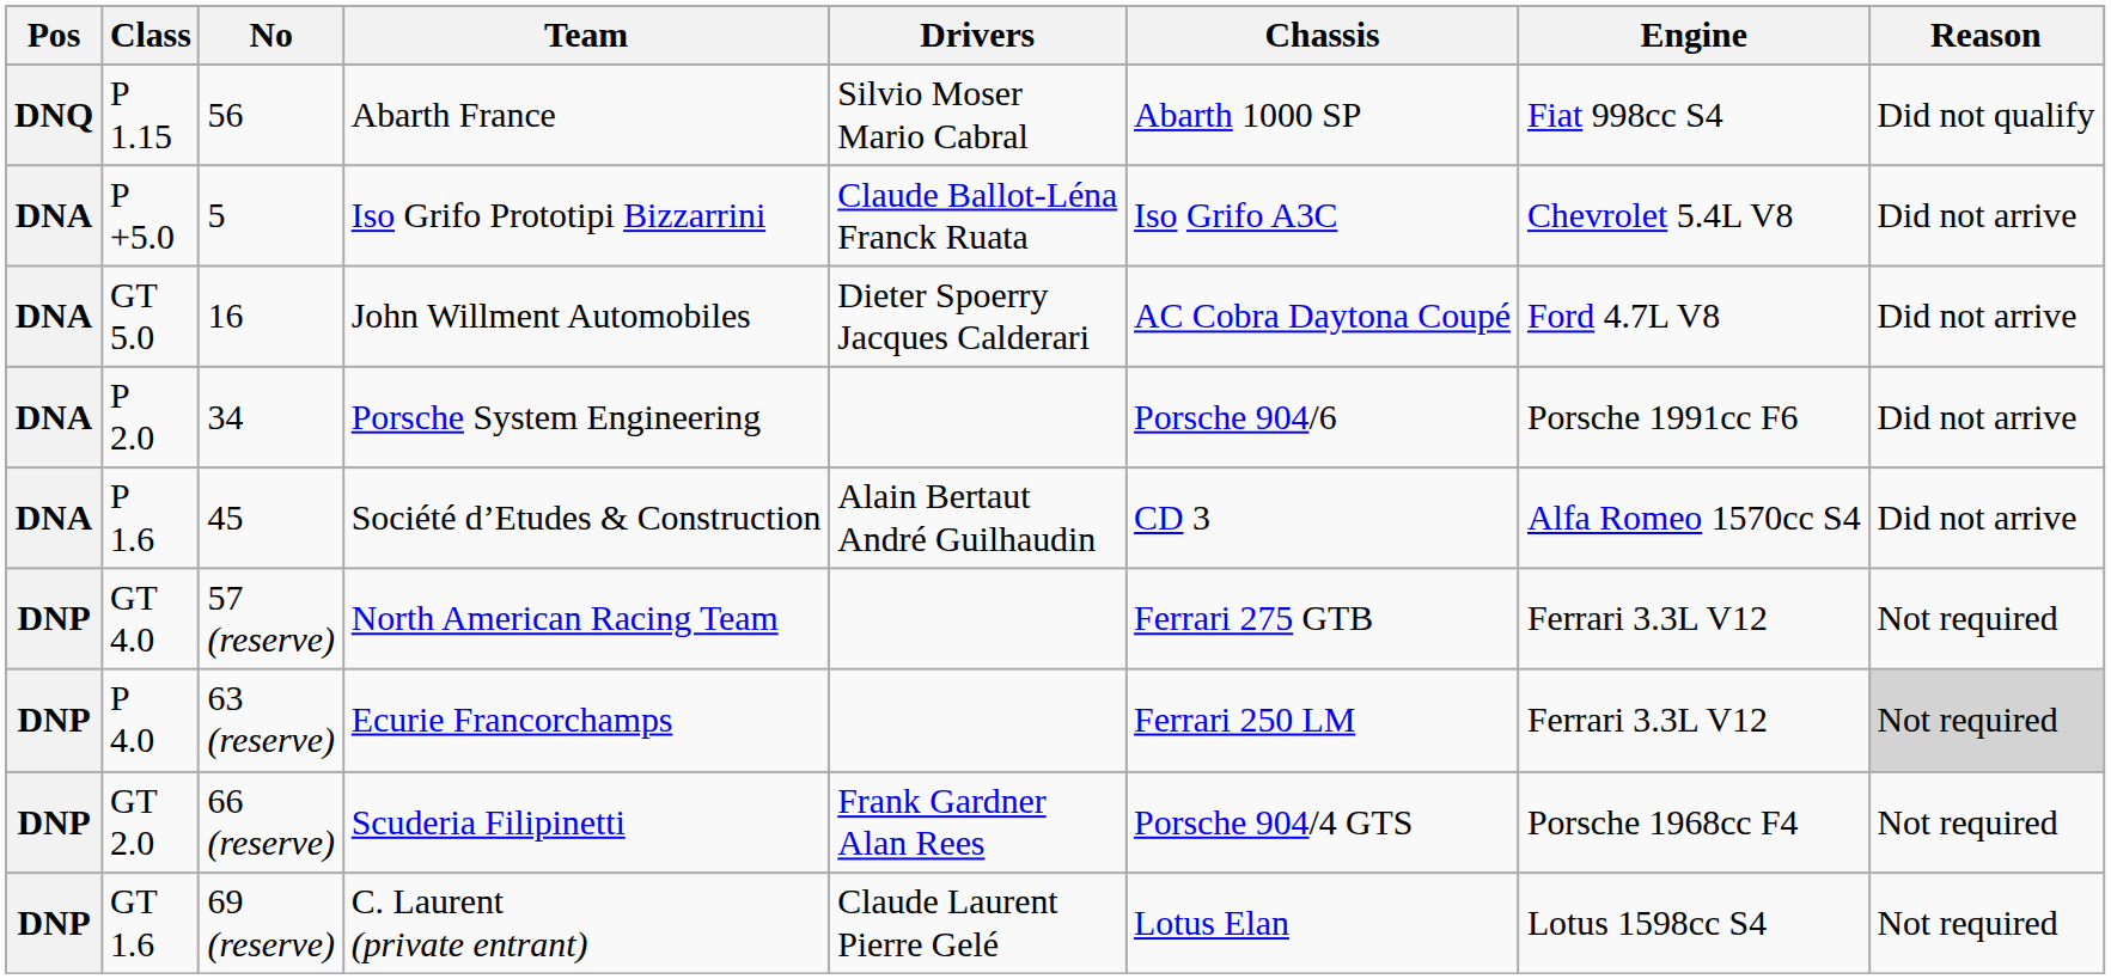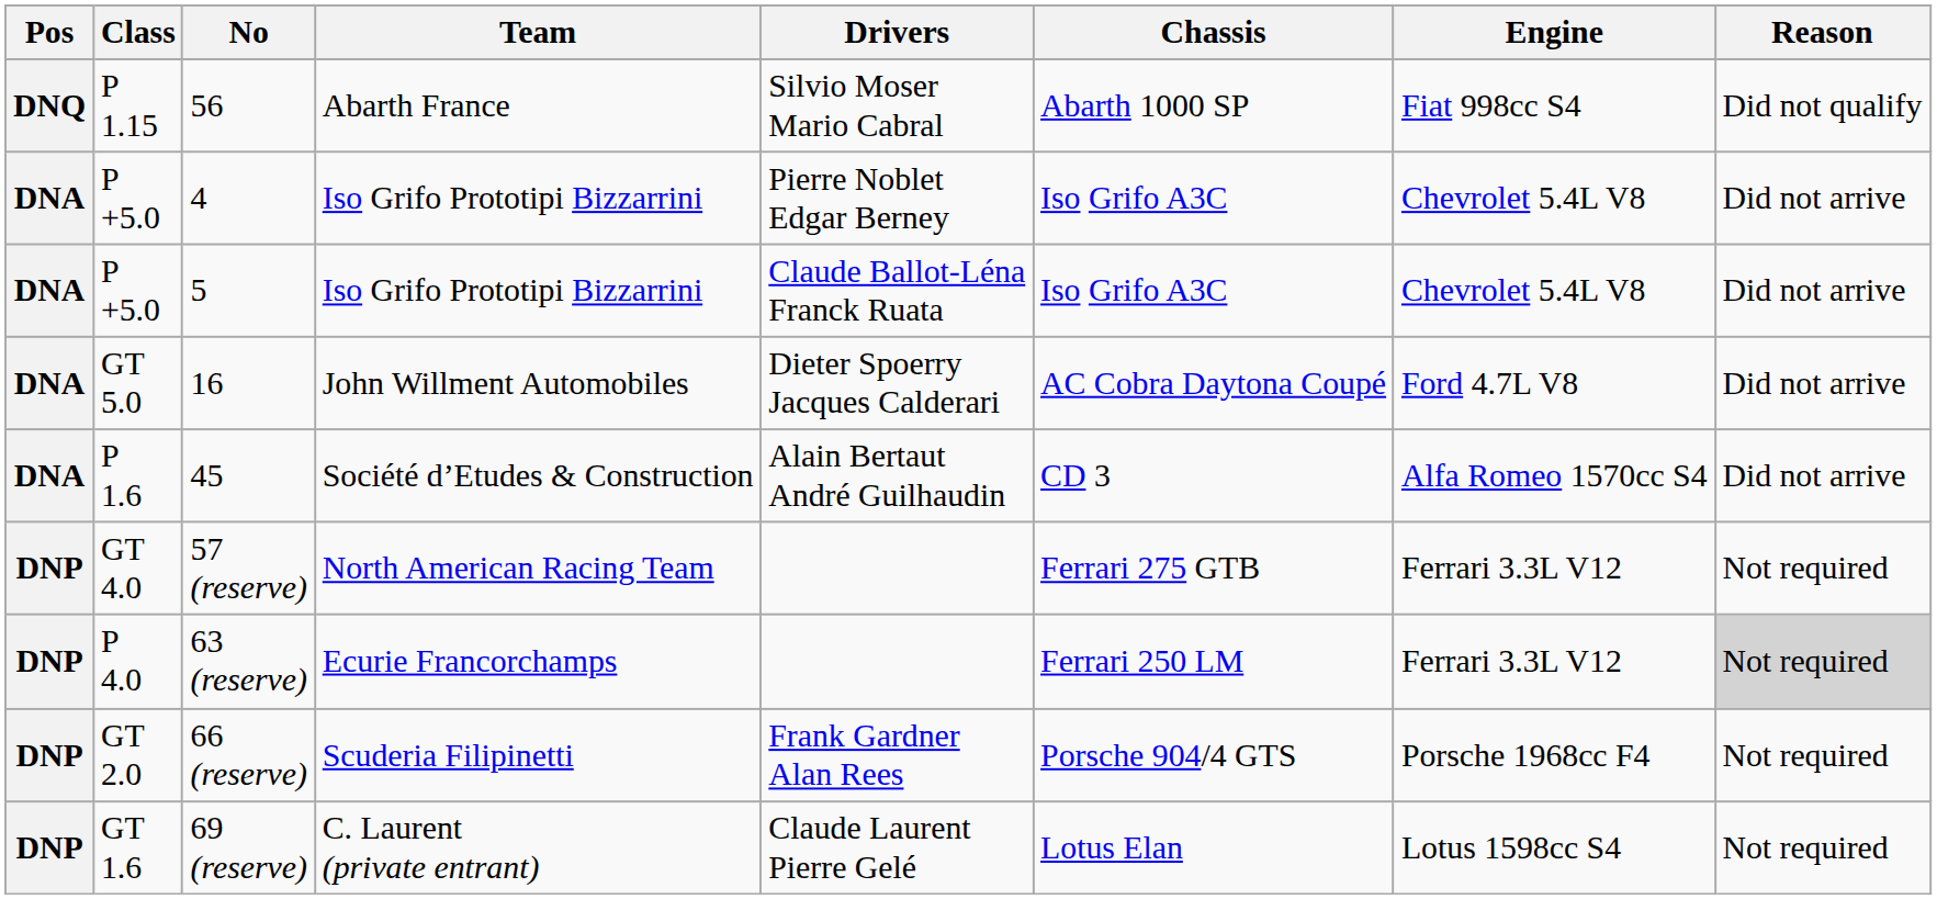 <table class="wikitable" style="font-size: 95%;">
 <tr>
 <th>Pos</th>
 <th>Class</th>
 <th>No</th>
 <th>Team</th>
 <th>Drivers</th>
 <th>Chassis</th>
 <th>Engine</th>
 <th>Reason</th>
 </tr>
 <tr>
 <th>DNQ</th>
 <td>P<br>1.15</td>
 <td>56</td>
 <td> Abarth France</td>
 <td> Silvio Moser <br> Mario Cabral</td>
 <td><a href='#'>Abarth</a> 1000 SP</td>
 <td><a href='#'>Fiat</a> 998cc S4</td>
 <td>Did not qualify</td>
 </tr>
 <tr>
 <th>DNA</th>
 <td>P<br>+5.0</td>
+<td>4</td>
+<td> <a href='#'>Iso</a> Grifo Prototipi <a href='#'>Bizzarrini</a></td>
+<td> Pierre Noblet<br> Edgar Berney</td>
+<td><a href='#'>Iso</a> <a href='#'>Grifo A3C</a></td>
+<td><a href='#'>Chevrolet</a> 5.4L V8</td>
+<td>Did not arrive</td>
+</tr>
+<tr>
+<th>DNA</th>
+<td>P<br>+5.0</td>
 <td>5</td>
 <td> <a href='#'>Iso</a> Grifo Prototipi <a href='#'>Bizzarrini</a></td>
 <td> <a href='#'>Claude Ballot-Léna</a><br> Franck Ruata</td>
 <td><a href='#'>Iso</a> <a href='#'>Grifo A3C</a></td>
 <td><a href='#'>Chevrolet</a> 5.4L V8</td>
 <td>Did not arrive</td>
 </tr>
 <tr>
 <th>DNA</th>
 <td>GT<br>5.0</td>
 <td>16</td>
 <td> John Willment Automobiles</td>
 <td> Dieter Spoerry<br> Jacques Calderari</td>
 <td><a href='#'>AC Cobra Daytona Coupé</a></td>
 <td><a href='#'>Ford</a> 4.7L V8</td>
-<td>Did not arrive</td>
-</tr>
-<tr>
-<th>DNA</th>
-<td>P<br>2.0</td>
-<td>34</td>
-<td> <a href='#'>Porsche</a> System Engineering</td>
-<td></td>
-<td><a href='#'>Porsche 904</a>/6</td>
-<td>Porsche 1991cc F6</td>
 <td>Did not arrive</td>
 </tr>
 <tr>
 <th>DNA</th>
 <td>P<br>1.6</td>
 <td>45</td>
 <td> Société d’Etudes & Construction</td>
 <td> Alain Bertaut<br> André Guilhaudin</td>
 <td><a href='#'>CD</a> 3</td>
 <td><a href='#'>Alfa Romeo</a> 1570cc S4</td>
 <td>Did not arrive</td>
 </tr>
 <tr>
 <th>DNP</th>
 <td>GT<br>4.0</td>
 <td>57<br><em>(reserve)</em></td>
 <td> <a href='#'>North American Racing Team</a></td>
 <td></td>
 <td><a href='#'>Ferrari 275</a> GTB</td>
 <td>Ferrari 3.3L V12</td>
 <td>Not required</td>
 </tr>
 <tr>
 <th>DNP</th>
 <td>P<br>4.0</td>
 <td>63<br><em>(reserve)</em></td>
 <td> <a href='#'>Ecurie Francorchamps</a></td>
 <td></td>
 <td><a href='#'>Ferrari 250 LM</a></td>
 <td>Ferrari 3.3L V12</td>
 <td style="background: lightgrey;">Not required</td>
 </tr>
 <tr>
 <th>DNP</th>
 <td>GT<br>2.0</td>
 <td>66<br><em>(reserve)</em></td>
 <td> <a href='#'>Scuderia Filipinetti</a></td>
 <td> <a href='#'>Frank Gardner</a><br> <a href='#'>Alan Rees</a></td>
 <td><a href='#'>Porsche 904</a>/4 GTS</td>
 <td>Porsche 1968cc F4</td>
 <td>Not required</td>
 </tr>
 <tr>
 <th>DNP</th>
 <td>GT<br>1.6</td>
 <td>69<br><em>(reserve)</em></td>
 <td> C. Laurent<br><em>(private entrant)</em></td>
 <td> Claude Laurent<br> Pierre Gelé</td>
 <td><a href='#'>Lotus Elan</a></td>
 <td>Lotus 1598cc S4</td>
 <td>Not required</td>
 </tr>
 </table>
